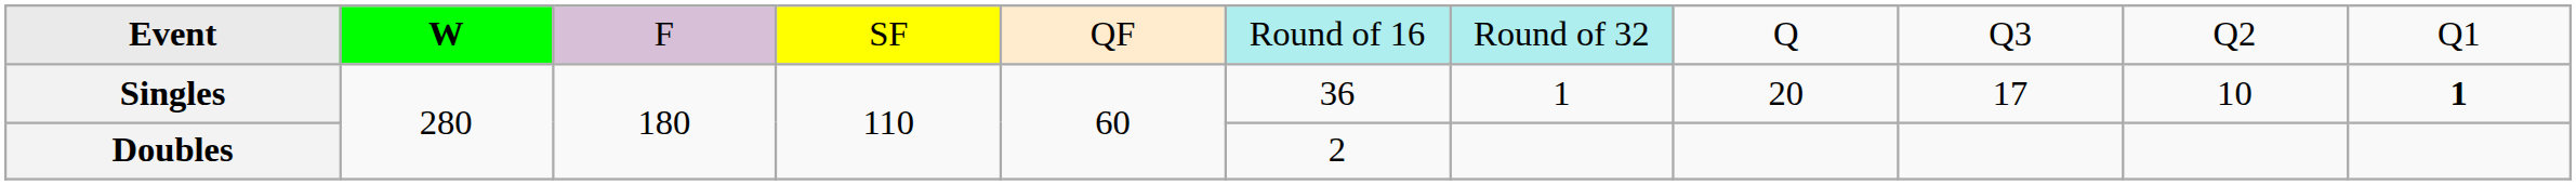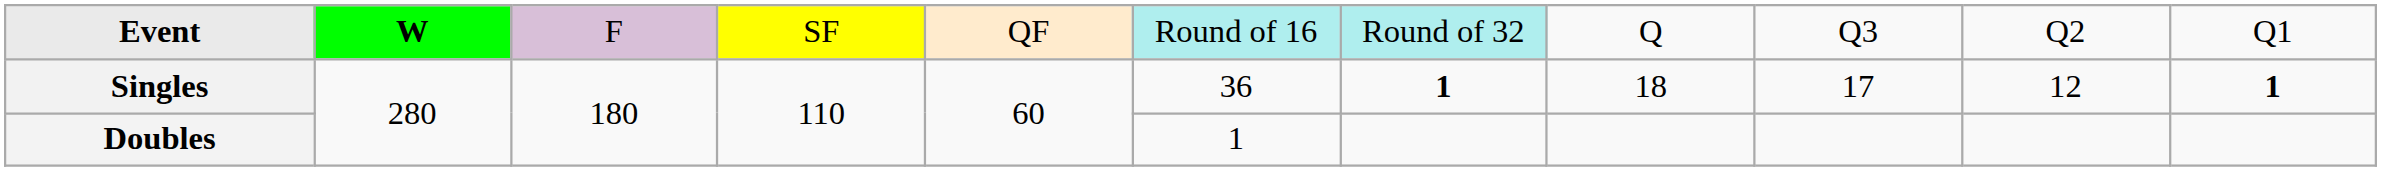 <table class=wikitable style=font-size:90%;text-align:center>
 <tr>
 <td style="width:130px; background:#eaeaea;"><strong>Event</strong></td>
 <td style="width:80px; background:lime;"><strong>W</strong></td>
 <td style="width:85px; background:thistle;">F</td>
 <td style="width:85px; background:#ff0;">SF</td>
 <td style="width:85px; background:#ffebcd;">QF</td>
 <td style="width:85px; background:#afeeee;">Round of 16</td>
 <td style="width:85px; background:#afeeee;">Round of 32</td>
 <td width=85>Q</td>
 <td width=85>Q3</td>
 <td width=85>Q2</td>
 <td width=85>Q1</td>
 </tr>
 <tr>
 <th style="background:#f3ff3;">Singles</th>
 <td rowspan=2>280</td>
 <td rowspan=2>180</td>
 <td rowspan=2>110</td>
 <td rowspan=2>60</td>
 <td>36</td>
-<td>1</td>
-<td>20</td>
+<td><strong>1</strong></td>
+<td>18</td>
 <td>17</td>
-<td>10</td>
+<td>12</td>
 <td><strong>1</strong></td>
 </tr>
 <tr>
 <th style="background:#f3f3f3;">Doubles</th>
-<td>2</td>
+<td>1</td>
 <td></td>
 <td></td>
 <td></td>
 <td></td>
 <td></td>
 </tr>
 </table>
